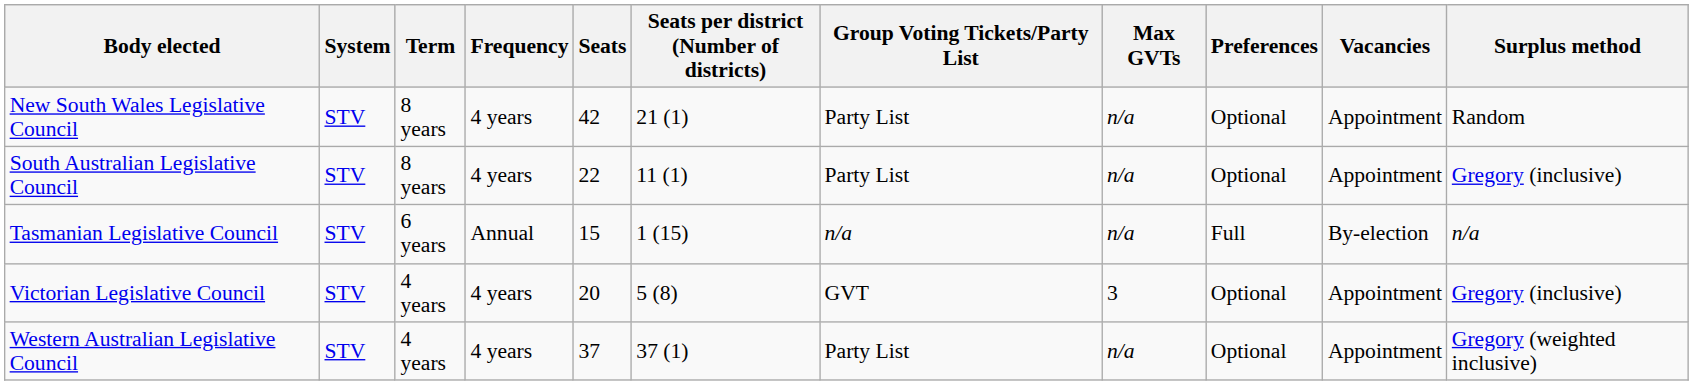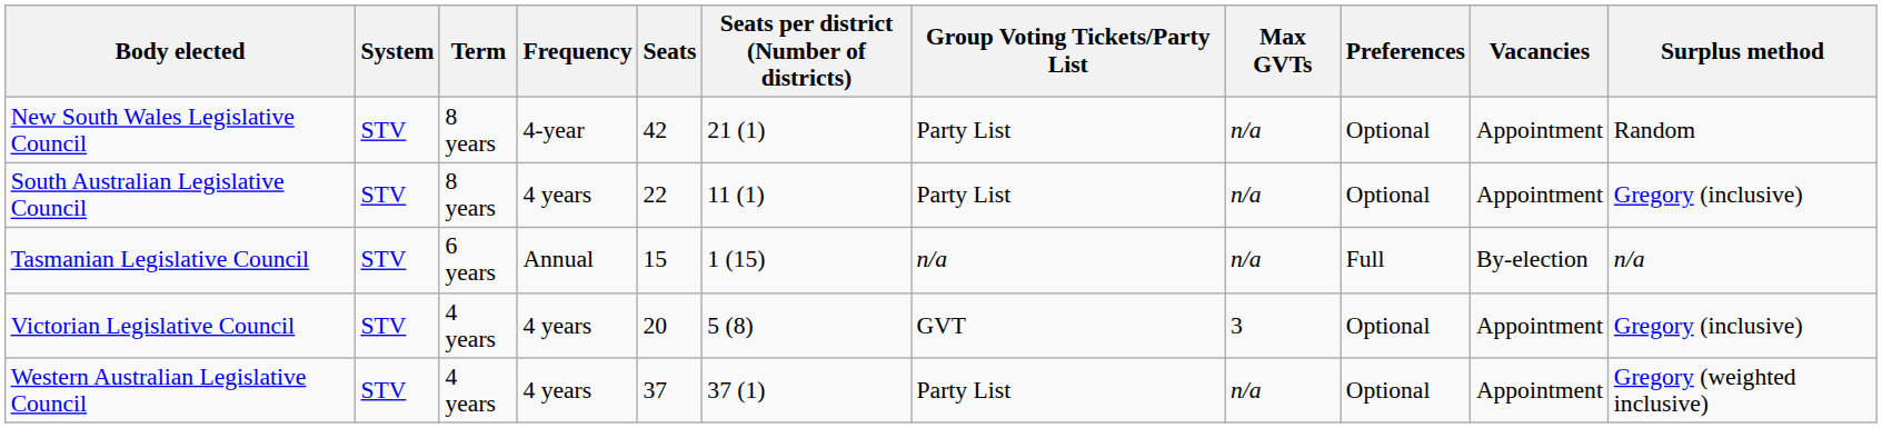 <table class="wikitable">
 <tr style="background:#ccc;">
 <th>Body elected</th>
 <th>System</th>
 <th>Term</th>
 <th>Frequency</th>
 <th>Seats</th>
 <th>Seats per district <br> (Number of districts)</th>
 <th>Group Voting Tickets/Party List</th>
 <th>Max GVTs</th>
 <th>Preferences</th>
 <th>Vacancies</th>
 <th>Surplus method</th>
 </tr>
 <tr>
 <td><a href='#'>New South Wales Legislative Council</a></td>
 <td><a href='#'>STV</a></td>
 <td>8 years</td>
-<td>4 years</td>
+<td>4-year</td>
 <td>42</td>
 <td>21 (1)</td>
 <td>Party List</td>
 <td><em>n/a</em></td>
 <td>Optional</td>
 <td>Appointment</td>
 <td>Random</td>
 </tr>
 <tr>
 <td><a href='#'>South Australian Legislative Council</a></td>
 <td><a href='#'>STV</a></td>
 <td>8 years</td>
 <td>4 years</td>
 <td>22</td>
 <td>11 (1)</td>
 <td>Party List</td>
 <td><em>n/a</em></td>
 <td>Optional</td>
 <td>Appointment</td>
 <td><a href='#'>Gregory</a> (inclusive)</td>
 </tr>
 <tr>
 <td><a href='#'>Tasmanian Legislative Council</a></td>
 <td><a href='#'>STV</a></td>
 <td>6 years</td>
 <td>Annual</td>
 <td>15</td>
 <td>1 (15)</td>
 <td><em>n/a</em></td>
 <td><em>n/a</em></td>
 <td>Full</td>
 <td>By-election</td>
 <td><em>n/a</em></td>
 </tr>
 <tr>
 <td><a href='#'>Victorian Legislative Council</a></td>
 <td><a href='#'>STV</a></td>
 <td>4 years</td>
 <td>4 years</td>
 <td>20</td>
 <td>5 (8)</td>
 <td>GVT</td>
 <td>3</td>
 <td>Optional</td>
 <td>Appointment</td>
 <td><a href='#'>Gregory</a> (inclusive)</td>
 </tr>
 <tr>
 <td><a href='#'>Western Australian Legislative Council</a></td>
 <td><a href='#'>STV</a></td>
 <td>4 years</td>
 <td>4 years</td>
 <td>37</td>
 <td>37 (1)</td>
 <td>Party List</td>
 <td><em>n/a</em></td>
 <td>Optional</td>
 <td>Appointment</td>
 <td><a href='#'>Gregory</a> (weighted inclusive)</td>
 </tr>
 </table>
